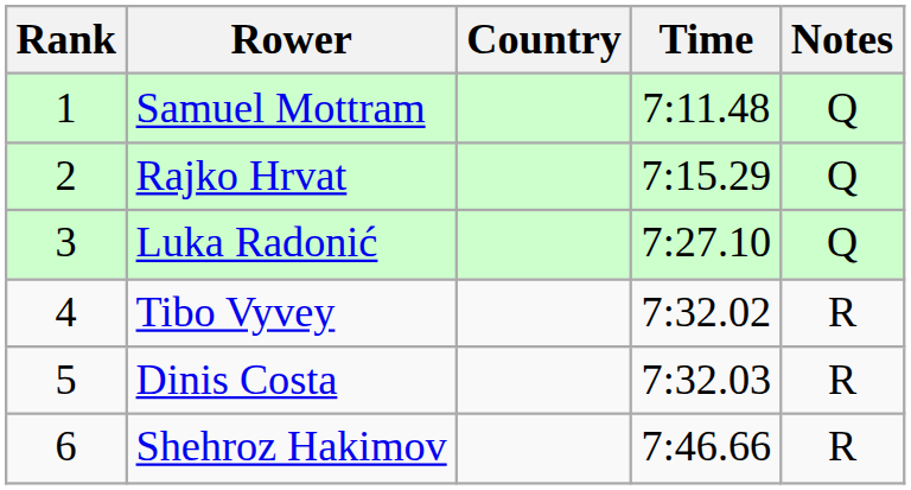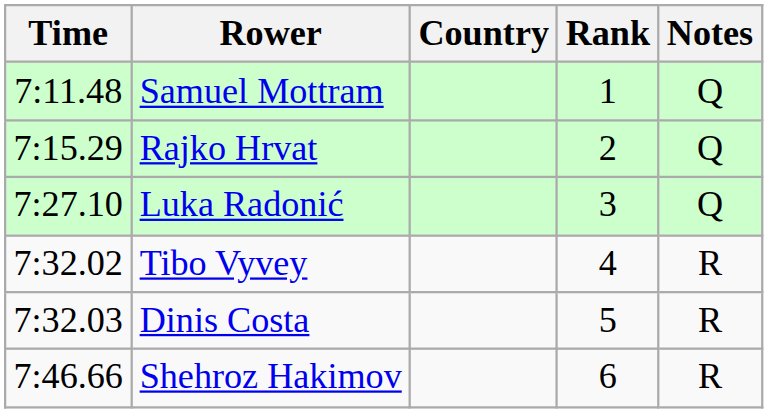 <table class="wikitable" style="text-align:center">
 <tr>
-<th>Rank</th>
+<th>Time</th>
 <th>Rower</th>
 <th>Country</th>
-<th>Time</th>
+<th>Rank</th>
 <th>Notes</th>
 </tr>
 <tr bgcolor=ccffcc>
-<td>1</td>
+<td>7:11.48</td>
 <td align="left"><a href='#'>Samuel Mottram</a></td>
 <td align="left"></td>
-<td>7:11.48</td>
+<td>1</td>
 <td>Q</td>
 </tr>
 <tr bgcolor=ccffcc>
-<td>2</td>
+<td>7:15.29</td>
 <td align="left"><a href='#'>Rajko Hrvat</a></td>
 <td align="left"></td>
-<td>7:15.29</td>
+<td>2</td>
 <td>Q</td>
 </tr>
 <tr bgcolor=ccffcc>
-<td>3</td>
+<td>7:27.10</td>
 <td align="left"><a href='#'>Luka Radonić</a></td>
 <td align="left"></td>
-<td>7:27.10</td>
+<td>3</td>
 <td>Q</td>
 </tr>
 <tr>
-<td>4</td>
+<td>7:32.02</td>
 <td align="left"><a href='#'>Tibo Vyvey</a></td>
 <td align="left"></td>
-<td>7:32.02</td>
+<td>4</td>
 <td>R</td>
 </tr>
 <tr>
-<td>5</td>
+<td>7:32.03</td>
 <td align="left"><a href='#'>Dinis Costa</a></td>
 <td align="left"></td>
-<td>7:32.03</td>
+<td>5</td>
 <td>R</td>
 </tr>
 <tr>
-<td>6</td>
+<td>7:46.66</td>
 <td align="left"><a href='#'>Shehroz Hakimov</a></td>
 <td align="left"></td>
-<td>7:46.66</td>
+<td>6</td>
 <td>R</td>
 </tr>
 </table>
